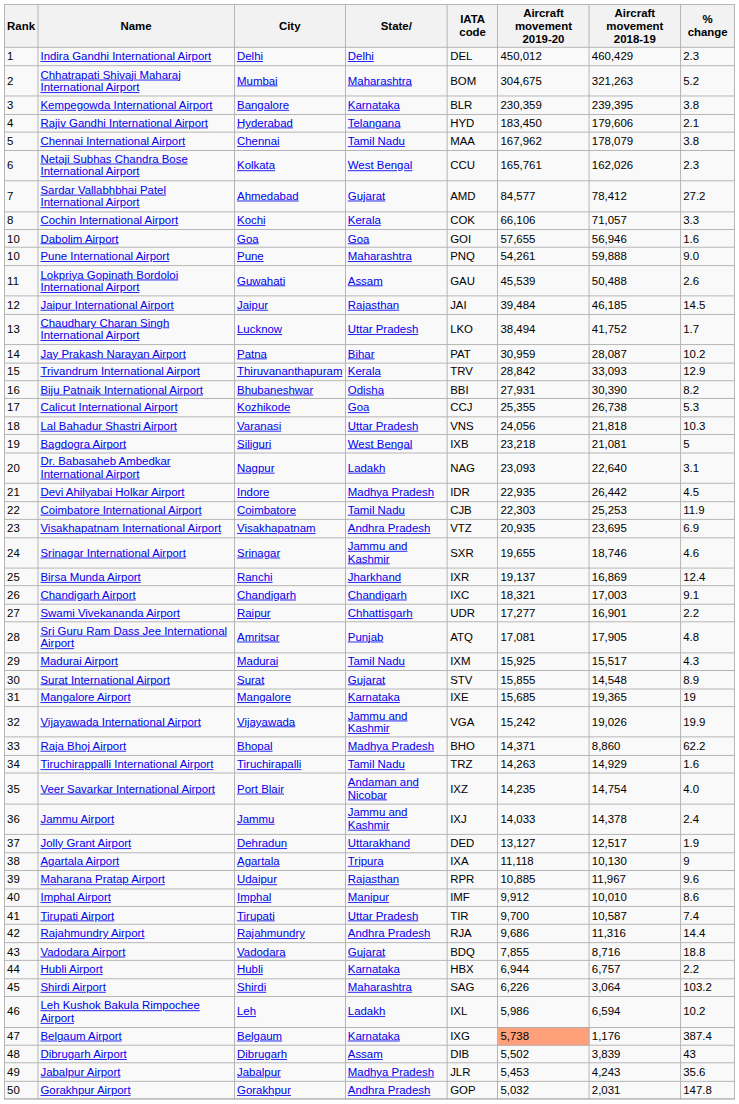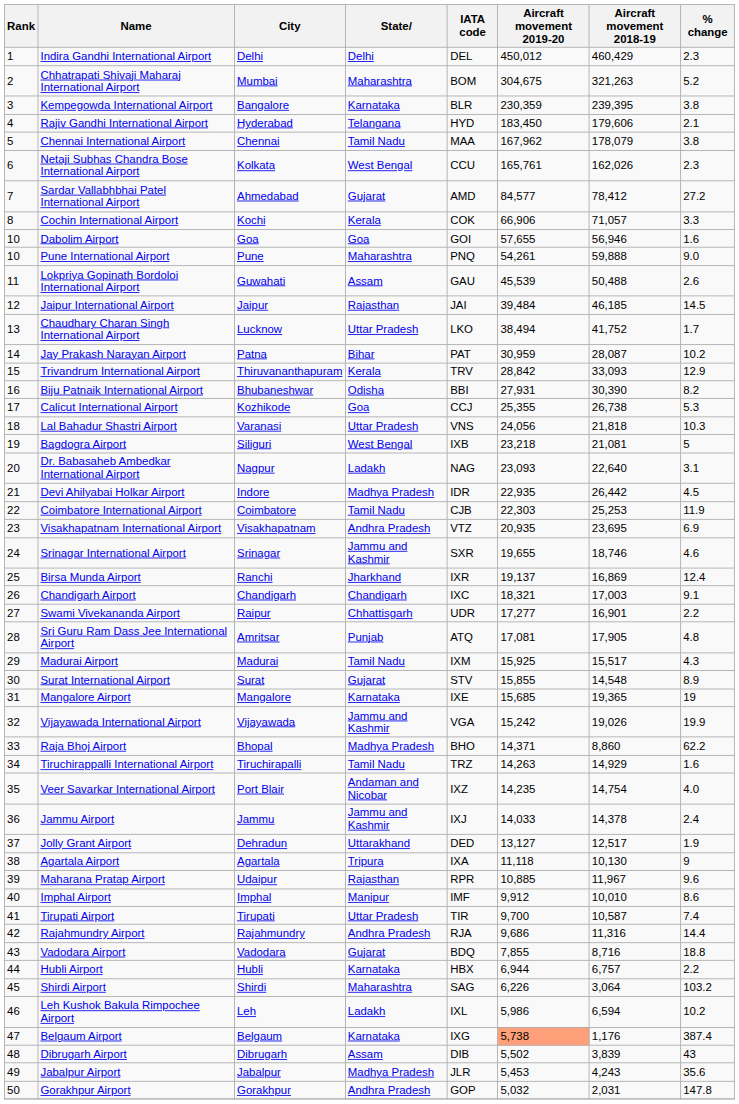 <table class="wikitable sortable" style="border-collapse:collapse; text-align:left; font-size:85%">
 <tr>
 <th>Rank</th>
 <th>Name</th>
 <th>City</th>
 <th>State/</th>
 <th>IATA code</th>
 <th>Aircraft movement<br>2019-20</th>
 <th>Aircraft movement<br>2018-19</th>
 <th>% change</th>
 </tr>
 <tr>
 <td>1</td>
 <td><a href='#'>Indira Gandhi International Airport</a></td>
 <td><a href='#'>Delhi</a></td>
 <td><a href='#'>Delhi</a></td>
 <td>DEL</td>
 <td>450,012</td>
 <td>460,429</td>
 <td>2.3</td>
 </tr>
 <tr>
 <td>2</td>
 <td><a href='#'>Chhatrapati Shivaji Maharaj International Airport</a></td>
 <td><a href='#'>Mumbai</a></td>
 <td><a href='#'>Maharashtra</a></td>
 <td>BOM</td>
 <td>304,675</td>
 <td>321,263</td>
 <td>5.2</td>
 </tr>
 <tr>
 <td>3</td>
 <td><a href='#'>Kempegowda International Airport</a></td>
 <td><a href='#'>Bangalore</a></td>
 <td><a href='#'>Karnataka</a></td>
 <td>BLR</td>
 <td>230,359</td>
 <td>239,395</td>
 <td>3.8</td>
 </tr>
 <tr>
 <td>4</td>
 <td><a href='#'>Rajiv Gandhi International Airport</a></td>
 <td><a href='#'>Hyderabad</a></td>
 <td><a href='#'>Telangana</a></td>
 <td>HYD</td>
 <td>183,450</td>
 <td>179,606</td>
 <td>2.1</td>
 </tr>
 <tr>
 <td>5</td>
 <td><a href='#'>Chennai International Airport</a></td>
 <td><a href='#'>Chennai</a></td>
 <td><a href='#'>Tamil Nadu</a></td>
 <td>MAA</td>
 <td>167,962</td>
 <td>178,079</td>
 <td>3.8</td>
 </tr>
 <tr>
 <td>6</td>
 <td><a href='#'>Netaji Subhas Chandra Bose International Airport</a></td>
 <td><a href='#'>Kolkata</a></td>
 <td><a href='#'>West Bengal</a></td>
 <td>CCU</td>
 <td>165,761</td>
 <td>162,026</td>
 <td>2.3</td>
 </tr>
 <tr>
 <td>7</td>
 <td><a href='#'>Sardar Vallabhbhai Patel International Airport</a></td>
 <td><a href='#'>Ahmedabad</a></td>
 <td><a href='#'>Gujarat</a></td>
 <td>AMD</td>
 <td>84,577</td>
 <td>78,412</td>
 <td>27.2</td>
 </tr>
 <tr>
 <td>8</td>
 <td><a href='#'>Cochin International Airport</a></td>
 <td><a href='#'>Kochi</a></td>
 <td><a href='#'>Kerala</a></td>
 <td>COK</td>
-<td>66,106</td>
+<td>66,906</td>
 <td>71,057</td>
 <td>3.3</td>
 </tr>
 <tr>
 <td>10</td>
 <td><a href='#'>Dabolim Airport</a></td>
 <td><a href='#'>Goa</a></td>
 <td><a href='#'>Goa</a></td>
 <td>GOI</td>
 <td>57,655</td>
 <td>56,946</td>
 <td>1.6</td>
 </tr>
 <tr>
 <td>10</td>
 <td><a href='#'>Pune International Airport</a></td>
 <td><a href='#'>Pune</a></td>
 <td><a href='#'>Maharashtra</a></td>
 <td>PNQ</td>
 <td>54,261</td>
 <td>59,888</td>
 <td>9.0</td>
 </tr>
 <tr>
 <td>11</td>
 <td><a href='#'>Lokpriya Gopinath Bordoloi International Airport</a></td>
 <td><a href='#'>Guwahati</a></td>
 <td><a href='#'>Assam</a></td>
 <td>GAU</td>
 <td>45,539</td>
 <td>50,488</td>
 <td>2.6</td>
 </tr>
 <tr>
 <td>12</td>
 <td><a href='#'>Jaipur International Airport</a></td>
 <td><a href='#'>Jaipur</a></td>
 <td><a href='#'>Rajasthan</a></td>
 <td>JAI</td>
 <td>39,484</td>
 <td>46,185</td>
 <td>14.5</td>
 </tr>
 <tr>
 <td>13</td>
 <td><a href='#'>Chaudhary Charan Singh International Airport</a></td>
 <td><a href='#'>Lucknow</a></td>
 <td><a href='#'>Uttar Pradesh</a></td>
 <td>LKO</td>
 <td>38,494</td>
 <td>41,752</td>
 <td>1.7</td>
 </tr>
 <tr>
 <td>14</td>
 <td><a href='#'>Jay Prakash Narayan Airport</a></td>
 <td><a href='#'>Patna</a></td>
 <td><a href='#'>Bihar</a></td>
 <td>PAT</td>
 <td>30,959</td>
 <td>28,087</td>
 <td>10.2</td>
 </tr>
 <tr>
 <td>15</td>
 <td><a href='#'>Trivandrum International Airport</a></td>
 <td><a href='#'>Thiruvananthapuram</a></td>
 <td><a href='#'>Kerala</a></td>
 <td>TRV</td>
 <td>28,842</td>
 <td>33,093</td>
 <td>12.9</td>
 </tr>
 <tr>
 <td>16</td>
 <td><a href='#'>Biju Patnaik International Airport</a></td>
 <td><a href='#'>Bhubaneshwar</a></td>
 <td><a href='#'>Odisha</a></td>
 <td>BBI</td>
 <td>27,931</td>
 <td>30,390</td>
 <td>8.2</td>
 </tr>
 <tr>
 <td>17</td>
 <td><a href='#'>Calicut International Airport</a></td>
 <td><a href='#'>Kozhikode</a></td>
 <td><a href='#'>Goa</a></td>
 <td>CCJ</td>
 <td>25,355</td>
 <td>26,738</td>
 <td>5.3</td>
 </tr>
 <tr>
 <td>18</td>
 <td><a href='#'>Lal Bahadur Shastri Airport</a></td>
 <td><a href='#'>Varanasi</a></td>
 <td><a href='#'>Uttar Pradesh</a></td>
 <td>VNS</td>
 <td>24,056</td>
 <td>21,818</td>
 <td>10.3</td>
 </tr>
 <tr>
 <td>19</td>
 <td><a href='#'>Bagdogra Airport</a></td>
 <td><a href='#'>Siliguri</a></td>
 <td><a href='#'>West Bengal</a></td>
 <td>IXB</td>
 <td>23,218</td>
 <td>21,081</td>
 <td>5</td>
 </tr>
 <tr>
 <td>20</td>
 <td><a href='#'>Dr. Babasaheb Ambedkar International Airport</a></td>
 <td><a href='#'>Nagpur</a></td>
 <td><a href='#'>Ladakh</a></td>
 <td>NAG</td>
 <td>23,093</td>
 <td>22,640</td>
 <td>3.1</td>
 </tr>
 <tr>
 <td>21</td>
 <td><a href='#'>Devi Ahilyabai Holkar Airport</a></td>
 <td><a href='#'>Indore</a></td>
 <td><a href='#'>Madhya Pradesh</a></td>
 <td>IDR</td>
 <td>22,935</td>
 <td>26,442</td>
 <td>4.5</td>
 </tr>
 <tr>
 <td>22</td>
 <td><a href='#'>Coimbatore International Airport</a></td>
 <td><a href='#'>Coimbatore</a></td>
 <td><a href='#'>Tamil Nadu</a></td>
 <td>CJB</td>
 <td>22,303</td>
 <td>25,253</td>
 <td>11.9</td>
 </tr>
 <tr>
 <td>23</td>
 <td><a href='#'>Visakhapatnam International Airport</a></td>
 <td><a href='#'>Visakhapatnam</a></td>
 <td><a href='#'>Andhra Pradesh</a></td>
 <td>VTZ</td>
 <td>20,935</td>
 <td>23,695</td>
 <td>6.9</td>
 </tr>
 <tr>
 <td>24</td>
 <td><a href='#'>Srinagar International Airport</a></td>
 <td><a href='#'>Srinagar</a></td>
 <td><a href='#'>Jammu and Kashmir</a></td>
 <td>SXR</td>
 <td>19,655</td>
 <td>18,746</td>
 <td>4.6</td>
 </tr>
 <tr>
 <td>25</td>
 <td><a href='#'>Birsa Munda Airport</a></td>
 <td><a href='#'>Ranchi</a></td>
 <td><a href='#'>Jharkhand</a></td>
 <td>IXR</td>
 <td>19,137</td>
 <td>16,869</td>
 <td>12.4</td>
 </tr>
 <tr>
 <td>26</td>
 <td><a href='#'>Chandigarh Airport</a></td>
 <td><a href='#'>Chandigarh</a></td>
 <td><a href='#'>Chandigarh</a></td>
 <td>IXC</td>
 <td>18,321</td>
 <td>17,003</td>
 <td>9.1</td>
 </tr>
 <tr>
 <td>27</td>
 <td><a href='#'>Swami Vivekananda Airport</a></td>
 <td><a href='#'>Raipur</a></td>
 <td><a href='#'>Chhattisgarh</a></td>
 <td>UDR</td>
 <td>17,277</td>
 <td>16,901</td>
 <td>2.2</td>
 </tr>
 <tr>
 <td>28</td>
 <td><a href='#'>Sri Guru Ram Dass Jee International Airport</a></td>
 <td><a href='#'>Amritsar</a></td>
 <td><a href='#'>Punjab</a></td>
 <td>ATQ</td>
 <td>17,081</td>
 <td>17,905</td>
 <td>4.8</td>
 </tr>
 <tr>
 <td>29</td>
 <td><a href='#'>Madurai Airport</a></td>
 <td><a href='#'>Madurai</a></td>
 <td><a href='#'>Tamil Nadu</a></td>
 <td>IXM</td>
 <td>15,925</td>
 <td>15,517</td>
 <td>4.3</td>
 </tr>
 <tr>
 <td>30</td>
 <td><a href='#'>Surat International Airport</a></td>
 <td><a href='#'>Surat</a></td>
 <td><a href='#'>Gujarat</a></td>
 <td>STV</td>
 <td>15,855</td>
 <td>14,548</td>
 <td>8.9</td>
 </tr>
 <tr>
 <td>31</td>
 <td><a href='#'>Mangalore Airport</a></td>
 <td><a href='#'>Mangalore</a></td>
 <td><a href='#'>Karnataka</a></td>
 <td>IXE</td>
 <td>15,685</td>
 <td>19,365</td>
 <td>19</td>
 </tr>
 <tr>
 <td>32</td>
 <td><a href='#'>Vijayawada International Airport</a></td>
 <td><a href='#'>Vijayawada</a></td>
 <td><a href='#'>Jammu and Kashmir</a></td>
 <td>VGA</td>
 <td>15,242</td>
 <td>19,026</td>
 <td>19.9</td>
 </tr>
 <tr>
 <td>33</td>
 <td><a href='#'>Raja Bhoj Airport</a></td>
 <td><a href='#'>Bhopal</a></td>
 <td><a href='#'>Madhya Pradesh</a></td>
 <td>BHO</td>
 <td>14,371</td>
 <td>8,860</td>
 <td>62.2</td>
 </tr>
 <tr>
 <td>34</td>
 <td><a href='#'>Tiruchirappalli International Airport</a></td>
 <td><a href='#'>Tiruchirapalli</a></td>
 <td><a href='#'>Tamil Nadu</a></td>
 <td>TRZ</td>
 <td>14,263</td>
 <td>14,929</td>
 <td>1.6</td>
 </tr>
 <tr>
 <td>35</td>
 <td><a href='#'>Veer Savarkar International Airport</a></td>
 <td><a href='#'>Port Blair</a></td>
 <td><a href='#'>Andaman and Nicobar</a></td>
 <td>IXZ</td>
 <td>14,235</td>
 <td>14,754</td>
 <td>4.0</td>
 </tr>
 <tr>
 <td>36</td>
 <td><a href='#'>Jammu Airport</a></td>
 <td><a href='#'>Jammu</a></td>
 <td><a href='#'>Jammu and Kashmir</a></td>
 <td>IXJ</td>
 <td>14,033</td>
 <td>14,378</td>
 <td>2.4</td>
 </tr>
 <tr>
 <td>37</td>
 <td><a href='#'>Jolly Grant Airport</a></td>
 <td><a href='#'>Dehradun</a></td>
 <td><a href='#'>Uttarakhand</a></td>
 <td>DED</td>
 <td>13,127</td>
 <td>12,517</td>
 <td>1.9</td>
 </tr>
 <tr>
 <td>38</td>
 <td><a href='#'>Agartala Airport</a></td>
 <td><a href='#'>Agartala</a></td>
 <td><a href='#'>Tripura</a></td>
 <td>IXA</td>
 <td>11,118</td>
 <td>10,130</td>
 <td>9</td>
 </tr>
 <tr>
 <td>39</td>
 <td><a href='#'>Maharana Pratap Airport</a></td>
 <td><a href='#'>Udaipur</a></td>
 <td><a href='#'>Rajasthan</a></td>
 <td>RPR</td>
 <td>10,885</td>
 <td>11,967</td>
 <td>9.6</td>
 </tr>
 <tr>
 <td>40</td>
 <td><a href='#'>Imphal Airport</a></td>
 <td><a href='#'>Imphal</a></td>
 <td><a href='#'>Manipur</a></td>
 <td>IMF</td>
 <td>9,912</td>
 <td>10,010</td>
 <td>8.6</td>
 </tr>
 <tr>
 <td>41</td>
 <td><a href='#'>Tirupati Airport</a></td>
 <td><a href='#'>Tirupati</a></td>
 <td><a href='#'>Uttar Pradesh</a></td>
 <td>TIR</td>
 <td>9,700</td>
 <td>10,587</td>
 <td>7.4</td>
 </tr>
 <tr>
 <td>42</td>
 <td><a href='#'>Rajahmundry Airport</a></td>
 <td><a href='#'>Rajahmundry</a></td>
 <td><a href='#'>Andhra Pradesh</a></td>
 <td>RJA</td>
 <td>9,686</td>
 <td>11,316</td>
 <td>14.4</td>
 </tr>
 <tr>
 <td>43</td>
 <td><a href='#'>Vadodara Airport</a></td>
 <td><a href='#'>Vadodara</a></td>
 <td><a href='#'>Gujarat</a></td>
 <td>BDQ</td>
 <td>7,855</td>
 <td>8,716</td>
 <td>18.8</td>
 </tr>
 <tr>
 <td>44</td>
 <td><a href='#'>Hubli Airport</a></td>
 <td><a href='#'>Hubli</a></td>
 <td><a href='#'>Karnataka</a></td>
 <td>HBX</td>
 <td>6,944</td>
 <td>6,757</td>
 <td>2.2</td>
 </tr>
 <tr>
 <td>45</td>
 <td><a href='#'>Shirdi Airport</a></td>
 <td><a href='#'>Shirdi</a></td>
 <td><a href='#'>Maharashtra</a></td>
 <td>SAG</td>
 <td>6,226</td>
 <td>3,064</td>
 <td>103.2</td>
 </tr>
 <tr>
 <td>46</td>
 <td><a href='#'>Leh Kushok Bakula Rimpochee Airport</a></td>
 <td><a href='#'>Leh</a></td>
 <td><a href='#'>Ladakh</a></td>
 <td>IXL</td>
 <td>5,986</td>
 <td>6,594</td>
 <td>10.2</td>
 </tr>
 <tr>
 <td>47</td>
 <td><a href='#'>Belgaum Airport</a></td>
 <td><a href='#'>Belgaum</a></td>
 <td><a href='#'>Karnataka</a></td>
 <td>IXG</td>
 <td style="background: lightsalmon;">5,738</td>
 <td>1,176</td>
 <td>387.4</td>
 </tr>
 <tr>
 <td>48</td>
 <td><a href='#'>Dibrugarh Airport</a></td>
 <td><a href='#'>Dibrugarh</a></td>
 <td><a href='#'>Assam</a></td>
 <td>DIB</td>
 <td>5,502</td>
 <td>3,839</td>
 <td>43</td>
 </tr>
 <tr>
 <td>49</td>
 <td><a href='#'>Jabalpur Airport</a></td>
 <td><a href='#'>Jabalpur</a></td>
 <td><a href='#'>Madhya Pradesh</a></td>
 <td>JLR</td>
 <td>5,453</td>
 <td>4,243</td>
 <td>35.6</td>
 </tr>
 <tr>
 <td>50</td>
 <td><a href='#'>Gorakhpur Airport</a></td>
 <td><a href='#'>Gorakhpur</a></td>
 <td><a href='#'>Andhra Pradesh</a></td>
 <td>GOP</td>
 <td>5,032</td>
 <td>2,031</td>
 <td>147.8</td>
 </tr>
 <tr>
 </tr>
 </table>
